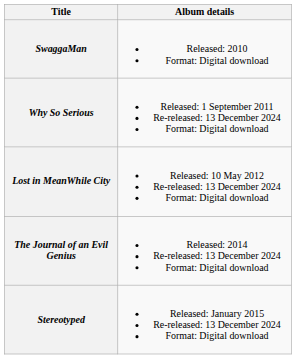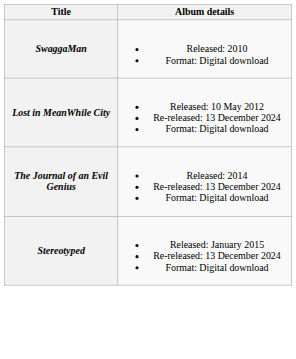 <table class="wikitable plainrowheaders" style="text-align:center;" border="1">
 <tr>
 <th scope="col" style="width:11em;">Title</th>
 <th scope="col" style="width:17em;">Album details</th>
 </tr>
 <tr>
 <th scope="row"><em>SwaggaMan</em></th>
 <td><br><ul><li>Released: 2010</li><li>Format: Digital download</li></ul></td>
-</tr>
-<tr>
-<th scope="row"><em>Why So Serious</em></th>
-<td><br><ul><li>Released: 1 September 2011</li><li>Re-released: 13 December 2024</li><li>Format: Digital download</li></ul></td>
 </tr>
 <tr>
 <th scope="row"><em>Lost in MeanWhile City</em></th>
 <td><br><ul><li>Released: 10 May 2012</li><li>Re-released: 13 December 2024</li><li>Format: Digital download</li></ul></td>
 </tr>
 <tr>
 <th scope="row"><em>The Journal of an Evil Genius</em></th>
 <td><br><ul><li>Released: 2014</li><li>Re-released: 13 December 2024</li><li>Format: Digital download</li></ul></td>
 </tr>
 <tr>
 <th scope="row"><em>Stereotyped</em></th>
 <td><br><ul><li>Released: January 2015</li><li>Re-released: 13 December 2024</li><li>Format: Digital download</li></ul></td>
 </tr>
 </table>
